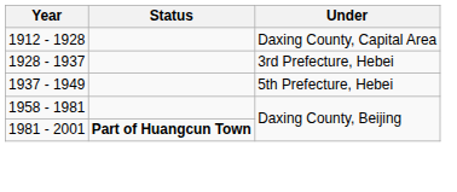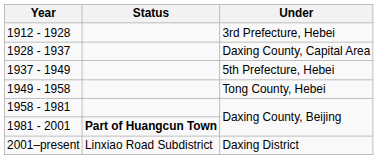 <table class="wikitable">
 <tr>
 <th>Year</th>
 <th>Status</th>
 <th>Under</th>
 </tr>
 <tr>
 <td>1912 - 1928</td>
 <td></td>
-<td>Daxing County, Capital Area</td>
+<td>3rd Prefecture, Hebei</td>
 </tr>
 <tr>
 <td>1928 - 1937</td>
 <td></td>
-<td>3rd Prefecture, Hebei</td>
+<td>Daxing County, Capital Area</td>
 </tr>
 <tr>
 <td>1937 - 1949</td>
 <td></td>
 <td>5th Prefecture, Hebei</td>
+</tr>
+<tr>
+<td>1949 - 1958</td>
+<td></td>
+<td>Tong County, Hebei</td>
 </tr>
 <tr>
 <td>1958 - 1981</td>
 <td></td>
 <td rowspan="2">Daxing County, Beijing</td>
 </tr>
 <tr>
 <td>1981 - 2001</td>
 <td><strong>Part of Huangcun Town</strong></td>
 </tr>
+<tr>
+<td>2001–present</td>
+<td>Linxiao Road Subdistrict</td>
+<td>Daxing District</td>
+</tr>
 </table>
